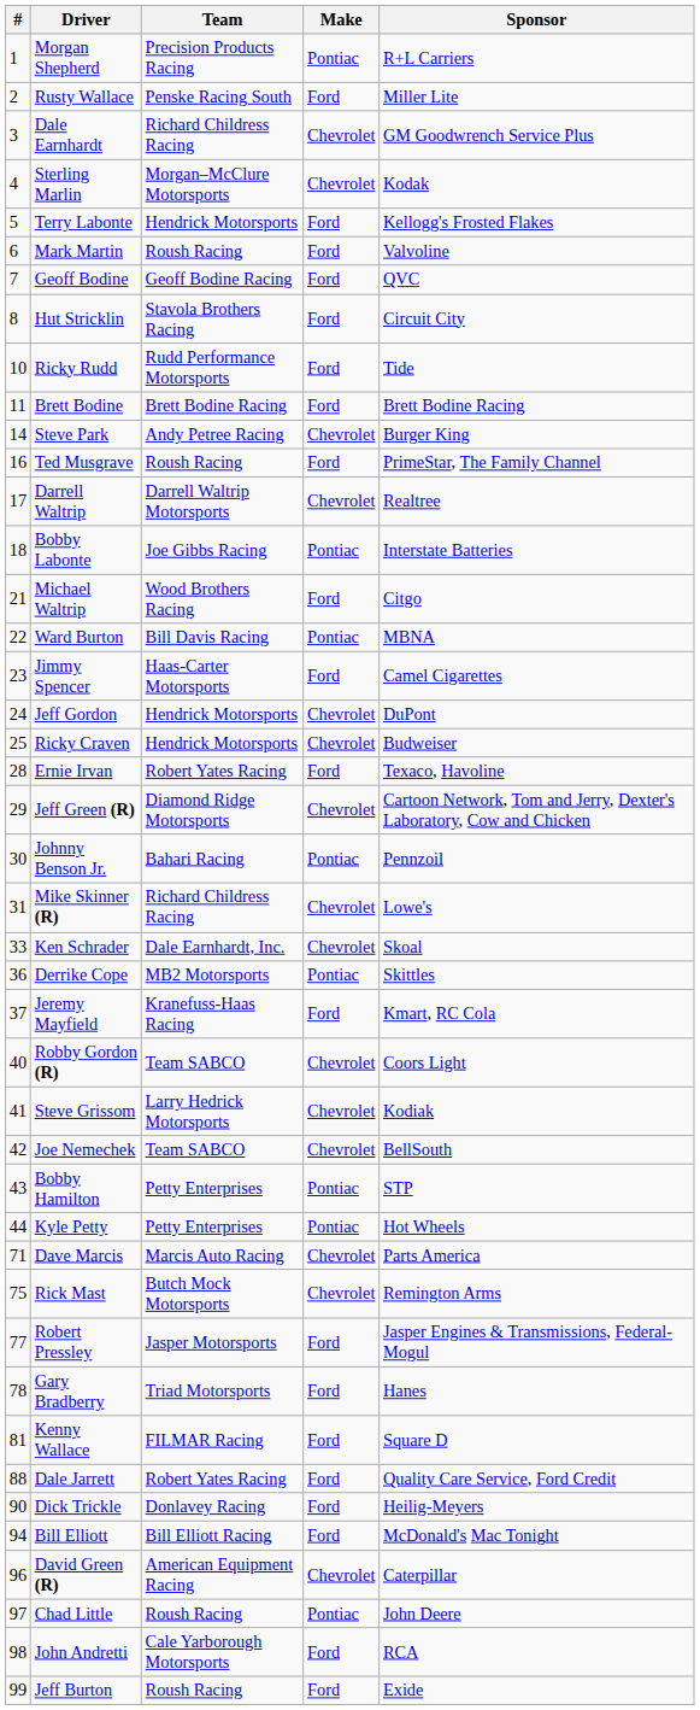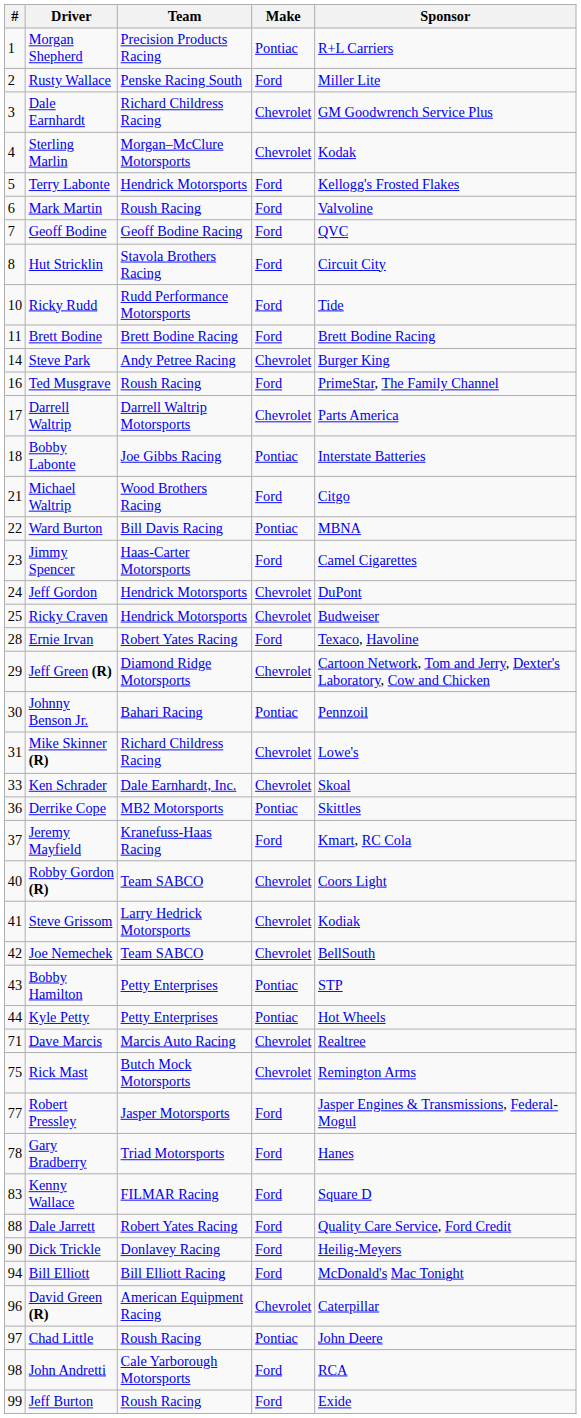 <table class="wikitable" style="font-size:95%">
 <tr>
 <th>#</th>
 <th>Driver</th>
 <th>Team</th>
 <th>Make</th>
 <th>Sponsor</th>
 </tr>
 <tr>
 <td>1</td>
 <td><a href='#'>Morgan Shepherd</a></td>
 <td><a href='#'>Precision Products Racing</a></td>
 <td><a href='#'>Pontiac</a></td>
 <td><a href='#'>R+L Carriers</a></td>
 </tr>
 <tr>
 <td>2</td>
 <td><a href='#'>Rusty Wallace</a></td>
 <td><a href='#'>Penske Racing South</a></td>
 <td><a href='#'>Ford</a></td>
 <td><a href='#'>Miller Lite</a></td>
 </tr>
 <tr>
 <td>3</td>
 <td><a href='#'>Dale Earnhardt</a></td>
 <td><a href='#'>Richard Childress Racing</a></td>
 <td><a href='#'>Chevrolet</a></td>
 <td><a href='#'>GM Goodwrench Service Plus</a></td>
 </tr>
 <tr>
 <td>4</td>
 <td><a href='#'>Sterling Marlin</a></td>
 <td><a href='#'>Morgan–McClure Motorsports</a></td>
 <td><a href='#'>Chevrolet</a></td>
 <td><a href='#'>Kodak</a></td>
 </tr>
 <tr>
 <td>5</td>
 <td><a href='#'>Terry Labonte</a></td>
 <td><a href='#'>Hendrick Motorsports</a></td>
 <td><a href='#'>Ford</a></td>
 <td><a href='#'>Kellogg's Frosted Flakes</a></td>
 </tr>
 <tr>
 <td>6</td>
 <td><a href='#'>Mark Martin</a></td>
 <td><a href='#'>Roush Racing</a></td>
 <td><a href='#'>Ford</a></td>
 <td><a href='#'>Valvoline</a></td>
 </tr>
 <tr>
 <td>7</td>
 <td><a href='#'>Geoff Bodine</a></td>
 <td><a href='#'>Geoff Bodine Racing</a></td>
 <td><a href='#'>Ford</a></td>
 <td><a href='#'>QVC</a></td>
 </tr>
 <tr>
 <td>8</td>
 <td><a href='#'>Hut Stricklin</a></td>
 <td><a href='#'>Stavola Brothers Racing</a></td>
 <td><a href='#'>Ford</a></td>
 <td><a href='#'>Circuit City</a></td>
 </tr>
 <tr>
 <td>10</td>
 <td><a href='#'>Ricky Rudd</a></td>
 <td><a href='#'>Rudd Performance Motorsports</a></td>
 <td><a href='#'>Ford</a></td>
 <td><a href='#'>Tide</a></td>
 </tr>
 <tr>
 <td>11</td>
 <td><a href='#'>Brett Bodine</a></td>
 <td><a href='#'>Brett Bodine Racing</a></td>
 <td><a href='#'>Ford</a></td>
 <td><a href='#'>Brett Bodine Racing</a></td>
 </tr>
 <tr>
 <td>14</td>
 <td><a href='#'>Steve Park</a></td>
 <td><a href='#'>Andy Petree Racing</a></td>
 <td><a href='#'>Chevrolet</a></td>
 <td><a href='#'>Burger King</a></td>
 </tr>
 <tr>
 <td>16</td>
 <td><a href='#'>Ted Musgrave</a></td>
 <td><a href='#'>Roush Racing</a></td>
 <td><a href='#'>Ford</a></td>
 <td><a href='#'>PrimeStar</a>, <a href='#'>The Family Channel</a></td>
 </tr>
 <tr>
 <td>17</td>
 <td><a href='#'>Darrell Waltrip</a></td>
 <td><a href='#'>Darrell Waltrip Motorsports</a></td>
 <td><a href='#'>Chevrolet</a></td>
-<td><a href='#'>Realtree</a></td>
+<td><a href='#'>Parts America</a></td>
 </tr>
 <tr>
 <td>18</td>
 <td><a href='#'>Bobby Labonte</a></td>
 <td><a href='#'>Joe Gibbs Racing</a></td>
 <td><a href='#'>Pontiac</a></td>
 <td><a href='#'>Interstate Batteries</a></td>
 </tr>
 <tr>
 <td>21</td>
 <td><a href='#'>Michael Waltrip</a></td>
 <td><a href='#'>Wood Brothers Racing</a></td>
 <td><a href='#'>Ford</a></td>
 <td><a href='#'>Citgo</a></td>
 </tr>
 <tr>
 <td>22</td>
 <td><a href='#'>Ward Burton</a></td>
 <td><a href='#'>Bill Davis Racing</a></td>
 <td><a href='#'>Pontiac</a></td>
 <td><a href='#'>MBNA</a></td>
 </tr>
 <tr>
 <td>23</td>
 <td><a href='#'>Jimmy Spencer</a></td>
 <td><a href='#'>Haas-Carter Motorsports</a></td>
 <td><a href='#'>Ford</a></td>
 <td><a href='#'>Camel Cigarettes</a></td>
 </tr>
 <tr>
 <td>24</td>
 <td><a href='#'>Jeff Gordon</a></td>
 <td><a href='#'>Hendrick Motorsports</a></td>
 <td><a href='#'>Chevrolet</a></td>
 <td><a href='#'>DuPont</a></td>
 </tr>
 <tr>
 <td>25</td>
 <td><a href='#'>Ricky Craven</a></td>
 <td><a href='#'>Hendrick Motorsports</a></td>
 <td><a href='#'>Chevrolet</a></td>
 <td><a href='#'>Budweiser</a></td>
 </tr>
 <tr>
 <td>28</td>
 <td><a href='#'>Ernie Irvan</a></td>
 <td><a href='#'>Robert Yates Racing</a></td>
 <td><a href='#'>Ford</a></td>
 <td><a href='#'>Texaco</a>, <a href='#'>Havoline</a></td>
 </tr>
 <tr>
 <td>29</td>
 <td><a href='#'>Jeff Green</a> <strong>(R)</strong></td>
 <td><a href='#'>Diamond Ridge Motorsports</a></td>
 <td><a href='#'>Chevrolet</a></td>
 <td><a href='#'>Cartoon Network</a>, <a href='#'>Tom and Jerry</a>, <a href='#'>Dexter's Laboratory</a>, <a href='#'>Cow and Chicken</a></td>
 </tr>
 <tr>
 <td>30</td>
 <td><a href='#'>Johnny Benson Jr.</a></td>
 <td><a href='#'>Bahari Racing</a></td>
 <td><a href='#'>Pontiac</a></td>
 <td><a href='#'>Pennzoil</a></td>
 </tr>
 <tr>
 <td>31</td>
 <td><a href='#'>Mike Skinner</a> <strong>(R)</strong></td>
 <td><a href='#'>Richard Childress Racing</a></td>
 <td><a href='#'>Chevrolet</a></td>
 <td><a href='#'>Lowe's</a></td>
 </tr>
 <tr>
 <td>33</td>
 <td><a href='#'>Ken Schrader</a></td>
 <td><a href='#'>Dale Earnhardt, Inc.</a></td>
 <td><a href='#'>Chevrolet</a></td>
 <td><a href='#'>Skoal</a></td>
 </tr>
 <tr>
 <td>36</td>
 <td><a href='#'>Derrike Cope</a></td>
 <td><a href='#'>MB2 Motorsports</a></td>
 <td><a href='#'>Pontiac</a></td>
 <td><a href='#'>Skittles</a></td>
 </tr>
 <tr>
 <td>37</td>
 <td><a href='#'>Jeremy Mayfield</a></td>
 <td><a href='#'>Kranefuss-Haas Racing</a></td>
 <td><a href='#'>Ford</a></td>
 <td><a href='#'>Kmart</a>, <a href='#'>RC Cola</a></td>
 </tr>
 <tr>
 <td>40</td>
 <td><a href='#'>Robby Gordon</a> <strong>(R)</strong></td>
 <td><a href='#'>Team SABCO</a></td>
 <td><a href='#'>Chevrolet</a></td>
 <td><a href='#'>Coors Light</a></td>
 </tr>
 <tr>
 <td>41</td>
 <td><a href='#'>Steve Grissom</a></td>
 <td><a href='#'>Larry Hedrick Motorsports</a></td>
 <td><a href='#'>Chevrolet</a></td>
 <td><a href='#'>Kodiak</a></td>
 </tr>
 <tr>
 <td>42</td>
 <td><a href='#'>Joe Nemechek</a></td>
 <td><a href='#'>Team SABCO</a></td>
 <td><a href='#'>Chevrolet</a></td>
 <td><a href='#'>BellSouth</a></td>
 </tr>
 <tr>
 <td>43</td>
 <td><a href='#'>Bobby Hamilton</a></td>
 <td><a href='#'>Petty Enterprises</a></td>
 <td><a href='#'>Pontiac</a></td>
 <td><a href='#'>STP</a></td>
 </tr>
 <tr>
 <td>44</td>
 <td><a href='#'>Kyle Petty</a></td>
 <td><a href='#'>Petty Enterprises</a></td>
 <td><a href='#'>Pontiac</a></td>
 <td><a href='#'>Hot Wheels</a></td>
 </tr>
 <tr>
 <td>71</td>
 <td><a href='#'>Dave Marcis</a></td>
 <td><a href='#'>Marcis Auto Racing</a></td>
 <td><a href='#'>Chevrolet</a></td>
-<td><a href='#'>Parts America</a></td>
+<td><a href='#'>Realtree</a></td>
 </tr>
 <tr>
 <td>75</td>
 <td><a href='#'>Rick Mast</a></td>
 <td><a href='#'>Butch Mock Motorsports</a></td>
 <td><a href='#'>Chevrolet</a></td>
 <td><a href='#'>Remington Arms</a></td>
 </tr>
 <tr>
 <td>77</td>
 <td><a href='#'>Robert Pressley</a></td>
 <td><a href='#'>Jasper Motorsports</a></td>
 <td><a href='#'>Ford</a></td>
 <td><a href='#'>Jasper Engines & Transmissions</a>, <a href='#'>Federal-Mogul</a></td>
 </tr>
 <tr>
 <td>78</td>
 <td><a href='#'>Gary Bradberry</a></td>
 <td><a href='#'>Triad Motorsports</a></td>
 <td><a href='#'>Ford</a></td>
 <td><a href='#'>Hanes</a></td>
 </tr>
 <tr>
-<td>81</td>
+<td>83</td>
 <td><a href='#'>Kenny Wallace</a></td>
 <td><a href='#'>FILMAR Racing</a></td>
 <td><a href='#'>Ford</a></td>
 <td><a href='#'>Square D</a></td>
 </tr>
 <tr>
 <td>88</td>
 <td><a href='#'>Dale Jarrett</a></td>
 <td><a href='#'>Robert Yates Racing</a></td>
 <td><a href='#'>Ford</a></td>
 <td><a href='#'>Quality Care Service</a>, <a href='#'>Ford Credit</a></td>
 </tr>
 <tr>
 <td>90</td>
 <td><a href='#'>Dick Trickle</a></td>
 <td><a href='#'>Donlavey Racing</a></td>
 <td><a href='#'>Ford</a></td>
 <td><a href='#'>Heilig-Meyers</a></td>
 </tr>
 <tr>
 <td>94</td>
 <td><a href='#'>Bill Elliott</a></td>
 <td><a href='#'>Bill Elliott Racing</a></td>
 <td><a href='#'>Ford</a></td>
 <td><a href='#'>McDonald's</a> <a href='#'>Mac Tonight</a></td>
 </tr>
 <tr>
 <td>96</td>
 <td><a href='#'>David Green</a> <strong>(R)</strong></td>
 <td><a href='#'>American Equipment Racing</a></td>
 <td><a href='#'>Chevrolet</a></td>
 <td><a href='#'>Caterpillar</a></td>
 </tr>
 <tr>
 <td>97</td>
 <td><a href='#'>Chad Little</a></td>
 <td><a href='#'>Roush Racing</a></td>
 <td><a href='#'>Pontiac</a></td>
 <td><a href='#'>John Deere</a></td>
 </tr>
 <tr>
 <td>98</td>
 <td><a href='#'>John Andretti</a></td>
 <td><a href='#'>Cale Yarborough Motorsports</a></td>
 <td><a href='#'>Ford</a></td>
 <td><a href='#'>RCA</a></td>
 </tr>
 <tr>
 <td>99</td>
 <td><a href='#'>Jeff Burton</a></td>
 <td><a href='#'>Roush Racing</a></td>
 <td><a href='#'>Ford</a></td>
 <td><a href='#'>Exide</a></td>
 </tr>
 </table>
